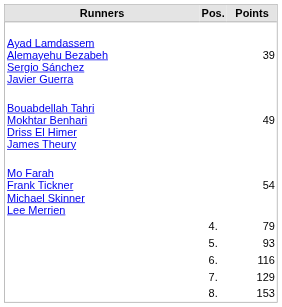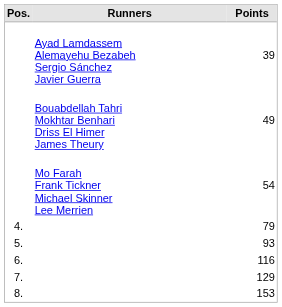 <table cellspacing="0" cellpadding="3" style="border:1px solid #AAAAAA;font-size:90%">
 <tr bgcolor="#E4E4E4">
+<th style="border-bottom:1px solid #AAAAAA" width=10>Pos.</th>
 <th style="border-bottom:1px solid #AAAAAA" width=250>Runners</th>
-<th style="border-bottom:1px solid #AAAAAA" width=10>Pos.</th>
 <th style="border-bottom:1px solid #AAAAAA" width=60>Points</th>
 </tr>
 <tr align="center">
+<td align="center" valign="top"></td>
 <td align="left"><br> <a href='#'>Ayad Lamdassem</a><br> <a href='#'>Alemayehu Bezabeh</a><br> <a href='#'>Sergio Sánchez</a><br> <a href='#'>Javier Guerra</a></td>
-<td align="center" valign="top"></td>
 <td align="right">39</td>
 </tr>
 <tr align="center">
+<td align="center" valign="top"></td>
 <td align="left"><br> <a href='#'>Bouabdellah Tahri</a><br> <a href='#'>Mokhtar Benhari</a><br> <a href='#'>Driss El Himer</a><br> <a href='#'>James Theury</a></td>
-<td align="center" valign="top"></td>
 <td align="right">49</td>
 </tr>
 <tr align="center">
+<td align="center" valign="top"></td>
 <td align="left"><br> <a href='#'>Mo Farah</a><br> <a href='#'>Frank Tickner</a><br> <a href='#'>Michael Skinner</a><br> <a href='#'>Lee Merrien</a></td>
-<td align="center" valign="top"></td>
 <td align="right">54</td>
 </tr>
 <tr align="center">
+<td align="center" valign="top">4.</td>
 <td align="left"></td>
-<td align="center" valign="top">4.</td>
 <td align="right">79</td>
 </tr>
 <tr align="center">
+<td align="center" valign="top">5.</td>
 <td align="left"></td>
-<td align="center" valign="top">5.</td>
 <td align="right">93</td>
 </tr>
 <tr align="center">
+<td align="center" valign="top">6.</td>
 <td align="left"></td>
-<td align="center" valign="top">6.</td>
 <td align="right">116</td>
 </tr>
 <tr align="center">
+<td align="center" valign="top">7.</td>
 <td align="left"></td>
-<td align="center" valign="top">7.</td>
 <td align="right">129</td>
 </tr>
 <tr align="center">
+<td align="center" valign="top">8.</td>
 <td align="left"></td>
-<td align="center" valign="top">8.</td>
 <td align="right">153</td>
 </tr>
 </table>
